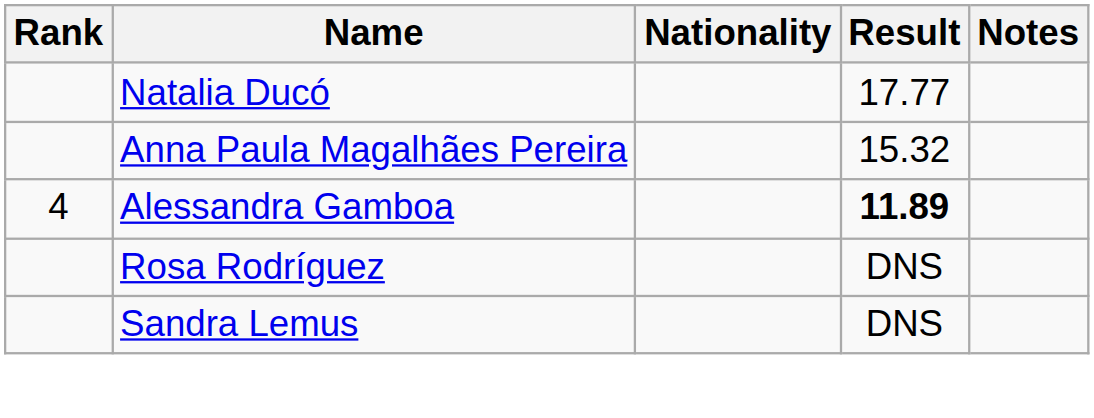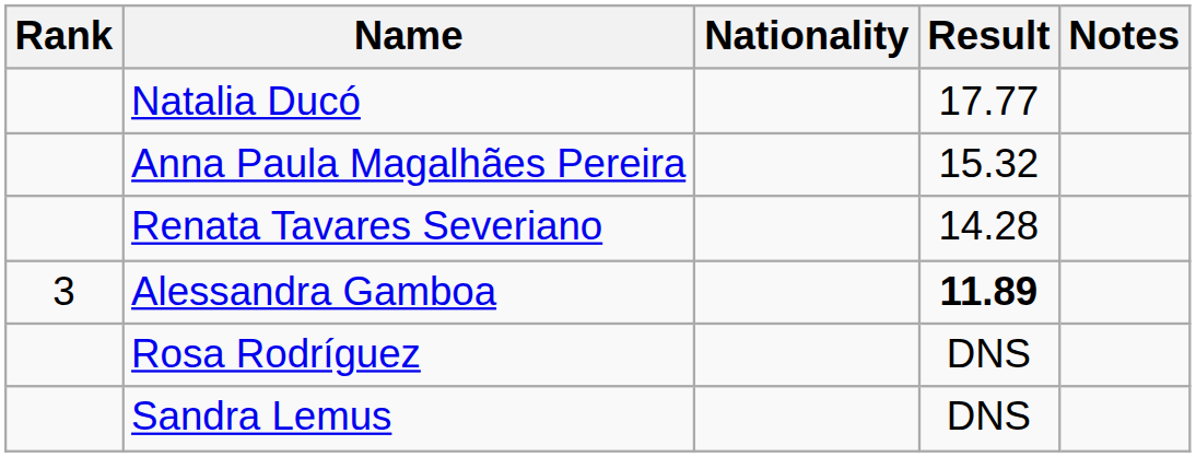 <table class="wikitable sortable" style="text-align:center">
 <tr>
 <th>Rank</th>
 <th>Name</th>
 <th>Nationality</th>
 <th>Result</th>
 <th>Notes</th>
 </tr>
 <tr>
 <td align=center></td>
 <td align=left><a href='#'>Natalia Ducó</a></td>
 <td align=left></td>
 <td>17.77</td>
 <td></td>
 </tr>
 <tr>
 <td align=center></td>
 <td align=left><a href='#'>Anna Paula Magalhães Pereira</a></td>
 <td align=left></td>
 <td>15.32</td>
 <td></td>
 </tr>
 <tr>
-<td align=center>4</td>
+<td align=center></td>
+<td align=left><a href='#'>Renata Tavares Severiano</a></td>
+<td align=left></td>
+<td>14.28</td>
+<td></td>
+</tr>
+<tr>
+<td align=center>3</td>
 <td align=left><a href='#'>Alessandra Gamboa</a></td>
 <td align=left></td>
 <td><strong>11.89</strong></td>
 <td></td>
 </tr>
 <tr>
 <td align=center></td>
 <td align=left><a href='#'>Rosa Rodríguez</a></td>
 <td align=left></td>
 <td>DNS</td>
 <td></td>
 </tr>
 <tr>
 <td align=center></td>
 <td align=left><a href='#'>Sandra Lemus</a></td>
 <td align=left></td>
 <td>DNS</td>
 <td></td>
 </tr>
 </table>
